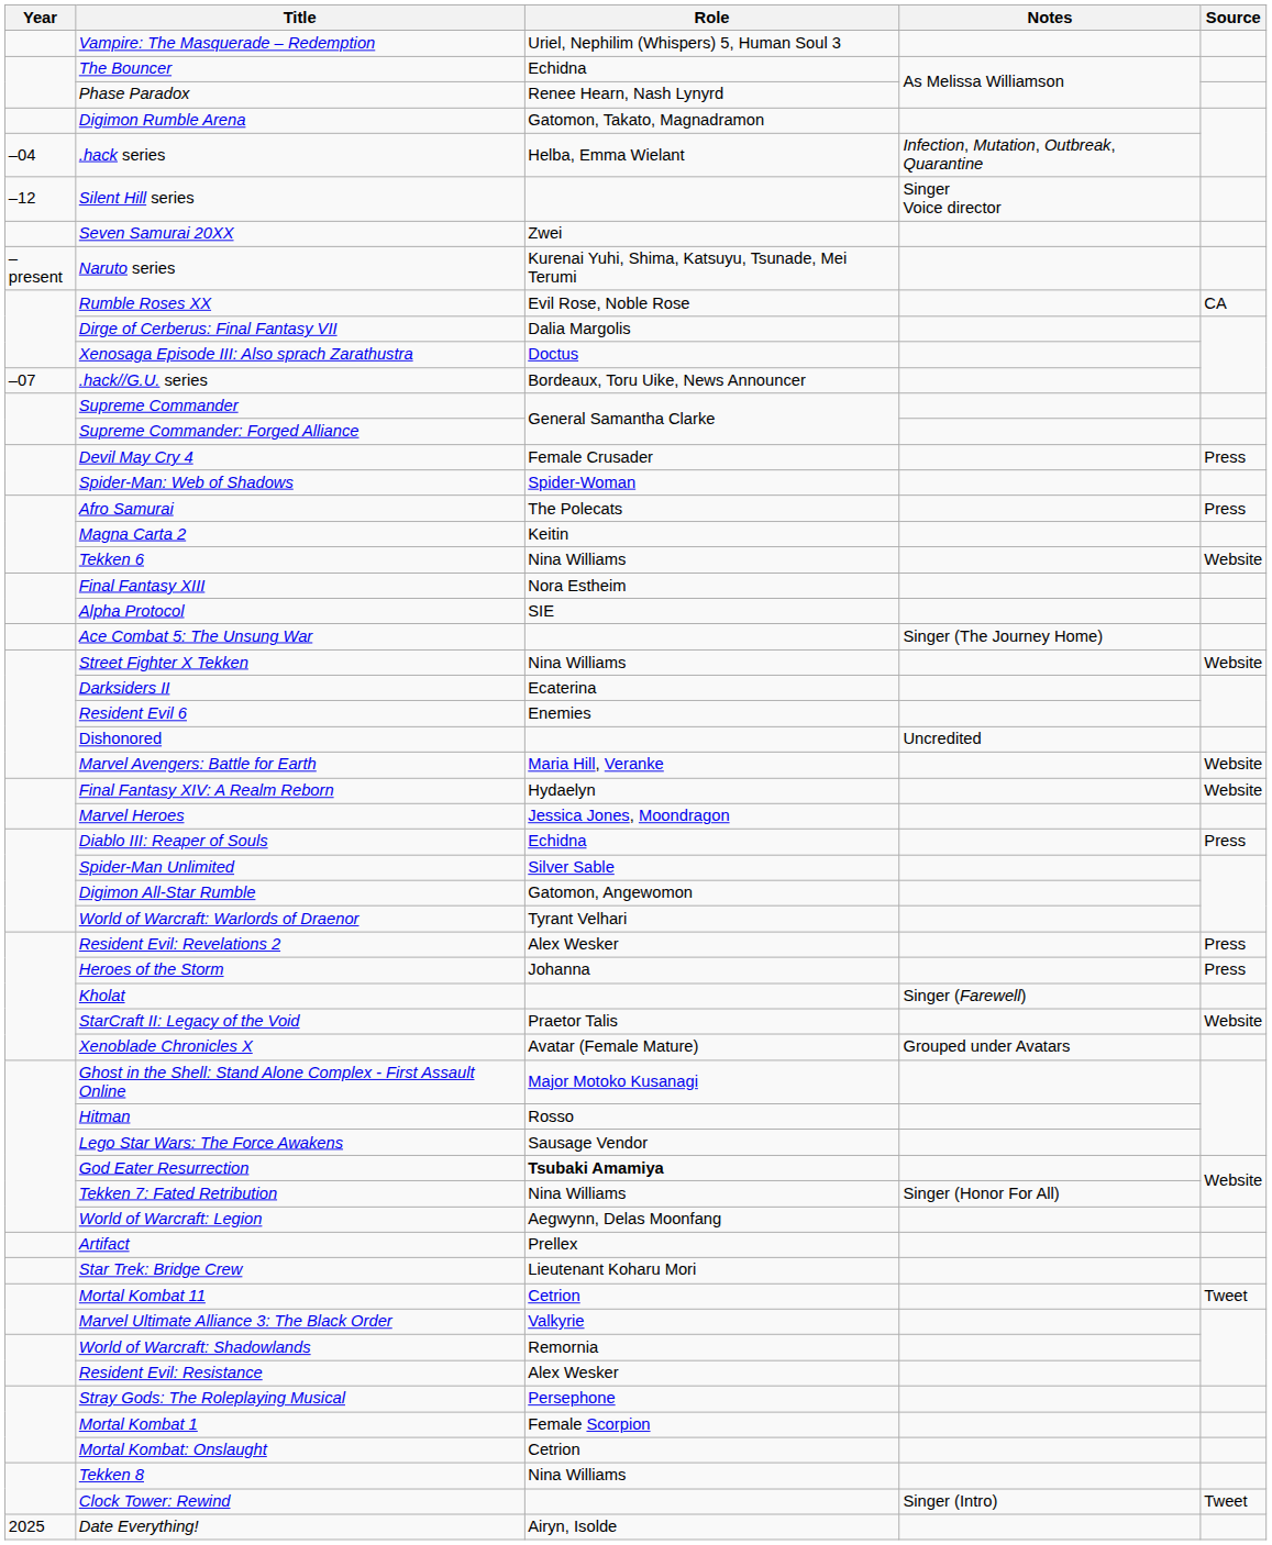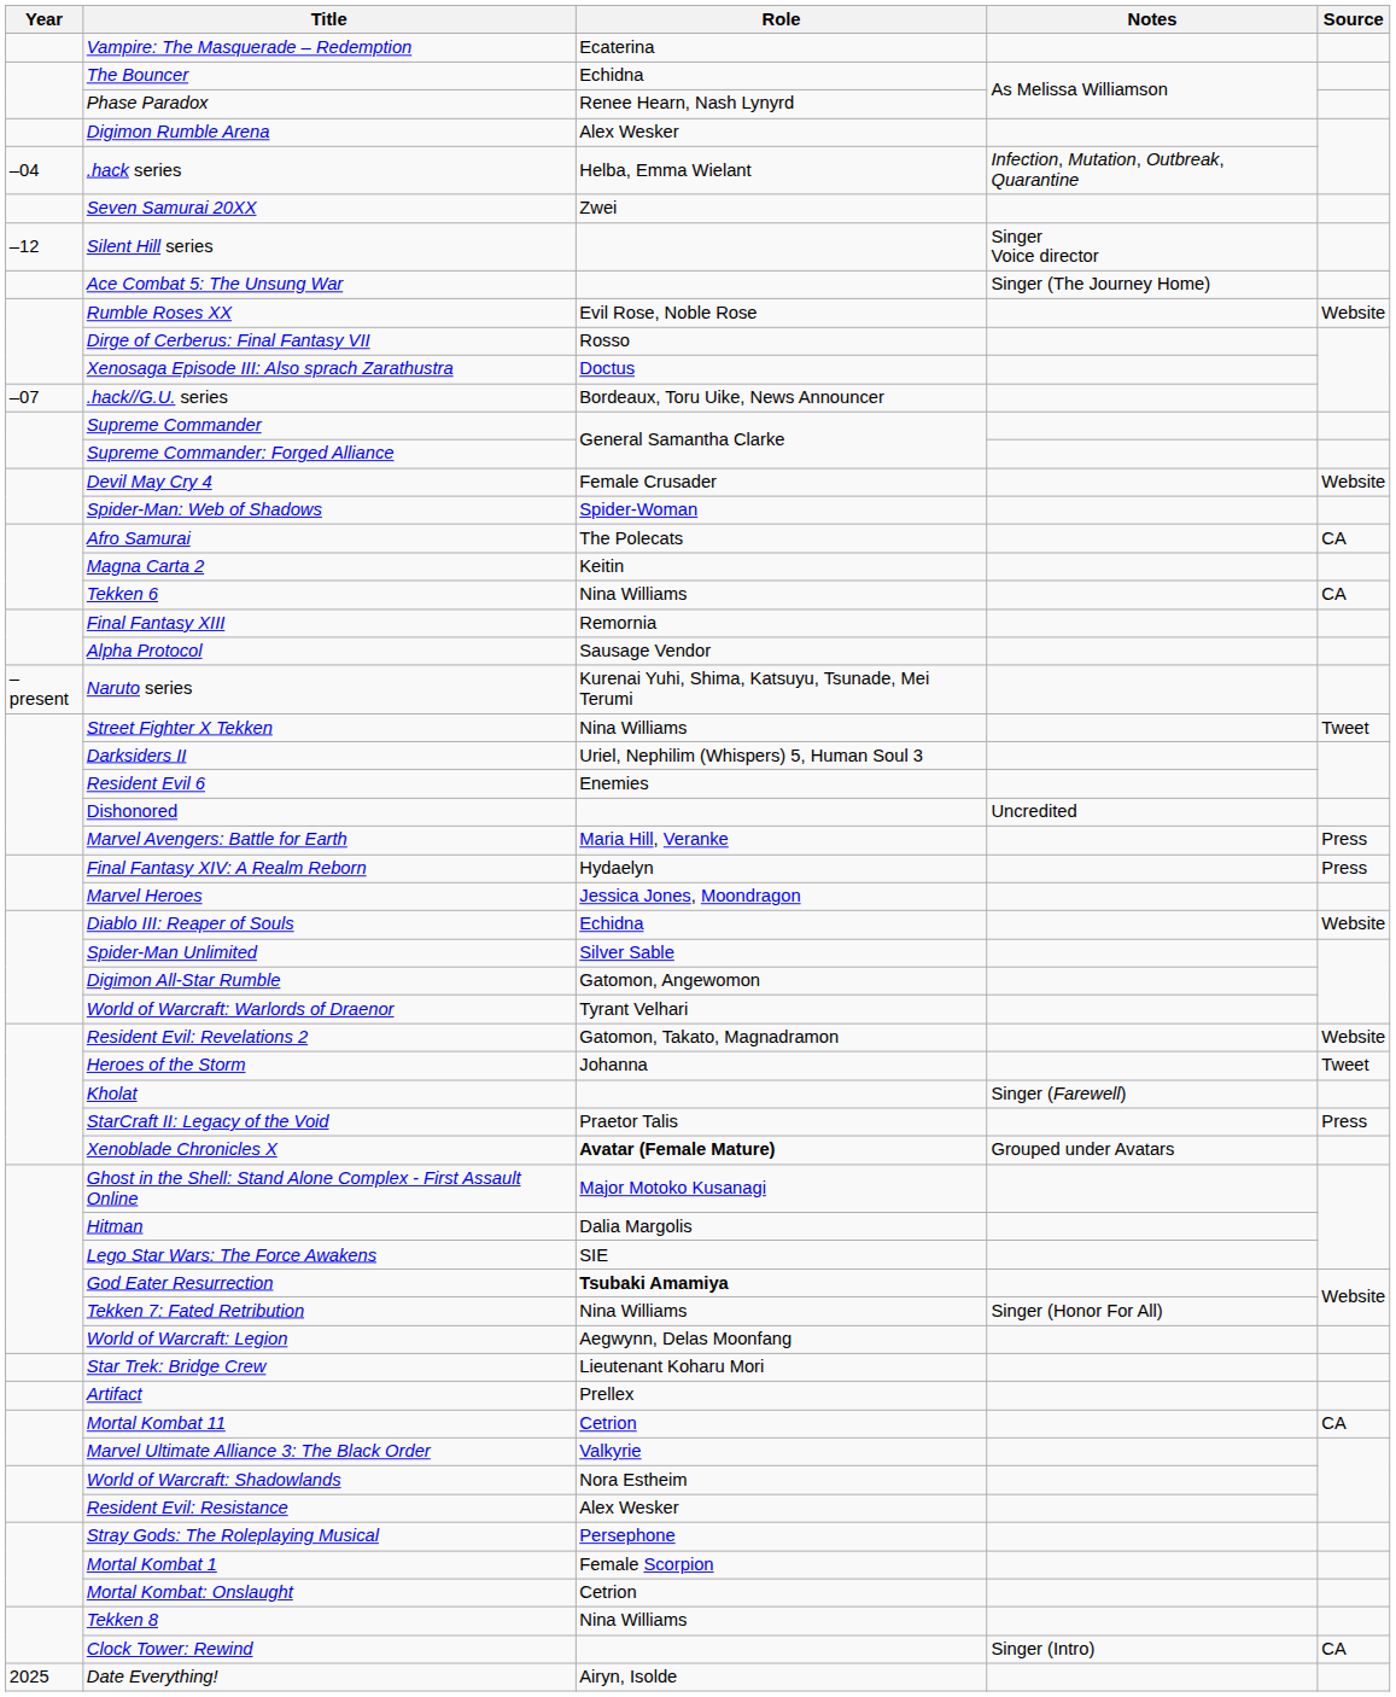 <table class="wikitable sortable plainrowheaders">
 <tr>
 <th>Year</th>
 <th>Title</th>
 <th>Role</th>
 <th class="unsortable">Notes</th>
 <th class="unsortable">Source</th>
 </tr>
 <tr>
 <td></td>
 <td><em><a href='#'>Vampire: The Masquerade – Redemption</a></em></td>
-<td>Uriel, Nephilim (Whispers) 5, Human Soul 3</td>
+<td>Ecaterina</td>
 <td></td>
 <td></td>
 </tr>
 <tr>
 <td rowspan="2"></td>
 <td><em><a href='#'>The Bouncer</a></em></td>
 <td>Echidna</td>
 <td rowspan="2">As Melissa Williamson</td>
 <td></td>
 </tr>
 <tr>
 <td><em>Phase Paradox</em></td>
 <td>Renee Hearn, Nash Lynyrd</td>
 <td></td>
 </tr>
 <tr>
 <td></td>
 <td><em><a href='#'>Digimon Rumble Arena</a></em></td>
-<td>Gatomon, Takato, Magnadramon</td>
+<td>Alex Wesker</td>
 <td></td>
 <td rowspan="2"></td>
 </tr>
 <tr>
 <td>–04</td>
 <td><em><a href='#'>.hack</a></em> series</td>
 <td>Helba, Emma Wielant</td>
 <td><em>Infection</em>, <em>Mutation</em>, <em>Outbreak</em>, <em>Quarantine</em></td>
 </tr>
 <tr>
+<td></td>
+<td><em><a href='#'>Seven Samurai 20XX</a></em></td>
+<td>Zwei</td>
+<td></td>
+<td></td>
+</tr>
+<tr>
 <td>–12</td>
 <td><em><a href='#'>Silent Hill</a></em> series</td>
 <td></td>
 <td>Singer<br>Voice director</td>
 <td></td>
 </tr>
 <tr>
 <td></td>
-<td><em><a href='#'>Seven Samurai 20XX</a></em></td>
-<td>Zwei</td>
+<td><em><a href='#'>Ace Combat 5: The Unsung War</a></em></td>
 <td></td>
-<td></td>
-</tr>
-<tr>
-<td>–present</td>
-<td><em><a href='#'>Naruto</a></em> series</td>
-<td>Kurenai Yuhi, Shima, Katsuyu, Tsunade, Mei Terumi</td>
-<td></td>
+<td>Singer (The Journey Home)</td>
 <td></td>
 </tr>
 <tr>
 <td rowspan="3"></td>
 <td><em><a href='#'>Rumble Roses XX</a></em></td>
 <td>Evil Rose, Noble Rose</td>
 <td></td>
-<td>CA</td>
+<td>Website</td>
 </tr>
 <tr>
 <td><em><a href='#'>Dirge of Cerberus: Final Fantasy VII</a></em></td>
-<td>Dalia Margolis</td>
+<td>Rosso</td>
 <td></td>
 <td rowspan="3"></td>
 </tr>
 <tr>
 <td><em><a href='#'>Xenosaga Episode III: Also sprach Zarathustra</a></em></td>
 <td><a href='#'>Doctus</a></td>
 <td></td>
 </tr>
 <tr>
 <td>–07</td>
 <td><em><a href='#'>.hack//G.U.</a></em> series</td>
 <td>Bordeaux, Toru Uike, News Announcer</td>
 <td></td>
 </tr>
 <tr>
 <td rowspan="2"></td>
 <td><em><a href='#'>Supreme Commander</a></em></td>
 <td rowspan="2">General Samantha Clarke</td>
 <td></td>
 <td></td>
 </tr>
 <tr>
 <td><em><a href='#'>Supreme Commander: Forged Alliance</a></em></td>
 <td></td>
 <td></td>
 </tr>
 <tr>
 <td rowspan="2"></td>
 <td><em><a href='#'>Devil May Cry 4</a></em></td>
 <td>Female Crusader</td>
 <td></td>
-<td>Press</td>
+<td>Website</td>
 </tr>
 <tr>
 <td><em><a href='#'>Spider-Man: Web of Shadows</a></em></td>
 <td><a href='#'>Spider-Woman</a></td>
 <td></td>
 <td></td>
 </tr>
 <tr>
 <td rowspan="3"></td>
 <td><em><a href='#'>Afro Samurai</a></em></td>
 <td>The Polecats</td>
 <td></td>
-<td>Press</td>
+<td>CA</td>
 </tr>
 <tr>
 <td><em><a href='#'>Magna Carta 2</a></em></td>
 <td>Keitin</td>
 <td></td>
 <td></td>
 </tr>
 <tr>
 <td><em><a href='#'>Tekken 6</a></em></td>
 <td>Nina Williams</td>
 <td></td>
-<td>Website</td>
+<td>CA</td>
 </tr>
 <tr>
 <td rowspan="2"></td>
 <td><em><a href='#'>Final Fantasy XIII</a></em></td>
-<td>Nora Estheim</td>
+<td>Remornia</td>
 <td></td>
 <td></td>
 </tr>
 <tr>
 <td><em><a href='#'>Alpha Protocol</a></em></td>
-<td>SIE</td>
+<td>Sausage Vendor</td>
 <td></td>
 <td></td>
 </tr>
 <tr>
+<td>–present</td>
+<td><em><a href='#'>Naruto</a></em> series</td>
+<td>Kurenai Yuhi, Shima, Katsuyu, Tsunade, Mei Terumi</td>
 <td></td>
-<td><em><a href='#'>Ace Combat 5: The Unsung War</a></em></td>
-<td></td>
-<td>Singer (The Journey Home)</td>
 <td></td>
 </tr>
 <tr>
 <td rowspan="5"></td>
 <td><em><a href='#'>Street Fighter X Tekken</a></em></td>
 <td>Nina Williams</td>
 <td></td>
-<td>Website</td>
+<td>Tweet</td>
 </tr>
 <tr>
 <td><em><a href='#'>Darksiders II</a></em></td>
-<td>Ecaterina</td>
+<td>Uriel, Nephilim (Whispers) 5, Human Soul 3</td>
 <td></td>
 <td rowspan="2"></td>
 </tr>
 <tr>
 <td><em><a href='#'>Resident Evil 6</a></em></td>
 <td>Enemies</td>
 <td></td>
 </tr>
 <tr>
 <td><a href='#'>Dishonored</a></td>
 <td></td>
 <td>Uncredited</td>
 <td></td>
 </tr>
 <tr>
 <td><em><a href='#'>Marvel Avengers: Battle for Earth</a></em></td>
 <td><a href='#'>Maria Hill</a>, <a href='#'>Veranke</a></td>
 <td></td>
-<td>Website</td>
+<td>Press</td>
 </tr>
 <tr>
 <td rowspan="2"></td>
 <td><em><a href='#'>Final Fantasy XIV: A Realm Reborn</a></em></td>
 <td>Hydaelyn</td>
 <td></td>
-<td>Website </td>
+<td>Press</td>
 </tr>
 <tr>
 <td><em><a href='#'>Marvel Heroes</a></em></td>
 <td><a href='#'>Jessica Jones</a>, <a href='#'>Moondragon</a></td>
 <td></td>
 <td></td>
 </tr>
 <tr>
 <td rowspan="4"></td>
 <td><em><a href='#'>Diablo III: Reaper of Souls</a></em></td>
 <td><a href='#'>Echidna</a></td>
 <td></td>
-<td>Press</td>
+<td>Website </td>
 </tr>
 <tr>
 <td><em><a href='#'>Spider-Man Unlimited</a></em></td>
 <td><a href='#'>Silver Sable</a></td>
 <td></td>
 <td rowspan="3"></td>
 </tr>
 <tr>
 <td><em><a href='#'>Digimon All-Star Rumble</a></em></td>
 <td>Gatomon, Angewomon</td>
 <td></td>
 </tr>
 <tr>
 <td><em><a href='#'>World of Warcraft: Warlords of Draenor</a></em></td>
 <td>Tyrant Velhari</td>
 <td></td>
 </tr>
 <tr>
 <td rowspan="5"></td>
 <td><em><a href='#'>Resident Evil: Revelations 2</a></em></td>
-<td>Alex Wesker</td>
+<td>Gatomon, Takato, Magnadramon</td>
 <td></td>
-<td>Press</td>
+<td>Website</td>
 </tr>
 <tr>
 <td><em><a href='#'>Heroes of the Storm</a></em></td>
 <td>Johanna</td>
 <td></td>
-<td>Press</td>
+<td>Tweet</td>
 </tr>
 <tr>
 <td><em><a href='#'>Kholat</a></em></td>
 <td></td>
 <td>Singer (<em>Farewell</em>)</td>
 <td></td>
 </tr>
 <tr>
 <td><em><a href='#'>StarCraft II: Legacy of the Void</a></em></td>
 <td>Praetor Talis</td>
 <td></td>
-<td>Website</td>
+<td>Press</td>
 </tr>
 <tr>
 <td><em><a href='#'>Xenoblade Chronicles X</a></em></td>
-<td>Avatar (Female Mature)</td>
+<td><strong>Avatar (Female Mature)</strong></td>
 <td>Grouped under Avatars</td>
 <td></td>
 </tr>
 <tr>
 <td rowspan="6"></td>
 <td><em><a href='#'>Ghost in the Shell: Stand Alone Complex - First Assault Online</a></em></td>
 <td><a href='#'>Major Motoko Kusanagi</a></td>
 <td></td>
 <td rowspan="3"></td>
 </tr>
 <tr>
 <td><em><a href='#'>Hitman</a></em></td>
-<td>Rosso</td>
+<td>Dalia Margolis</td>
 <td></td>
 </tr>
 <tr>
 <td><em><a href='#'>Lego Star Wars: The Force Awakens</a></em></td>
-<td>Sausage Vendor</td>
+<td>SIE</td>
 <td></td>
 </tr>
 <tr>
 <td><em><a href='#'>God Eater Resurrection</a></em></td>
 <td><strong>Tsubaki Amamiya</strong></td>
 <td></td>
 <td rowspan="2">Website</td>
 </tr>
 <tr>
 <td><em><a href='#'>Tekken 7: Fated Retribution</a></em></td>
 <td>Nina Williams</td>
 <td>Singer (Honor For All)</td>
 </tr>
 <tr>
 <td><em><a href='#'>World of Warcraft: Legion</a></em></td>
 <td>Aegwynn, Delas Moonfang</td>
 <td></td>
 <td></td>
 </tr>
 <tr>
 <td></td>
-<td><em><a href='#'>Artifact</a></em></td>
-<td>Prellex</td>
+<td><em><a href='#'>Star Trek: Bridge Crew</a></em></td>
+<td>Lieutenant Koharu Mori</td>
 <td></td>
 <td></td>
 </tr>
 <tr>
 <td></td>
-<td><em><a href='#'>Star Trek: Bridge Crew</a></em></td>
-<td>Lieutenant Koharu Mori</td>
+<td><em><a href='#'>Artifact</a></em></td>
+<td>Prellex</td>
 <td></td>
 <td></td>
 </tr>
 <tr>
 <td rowspan="2"></td>
 <td><em><a href='#'>Mortal Kombat 11</a></em></td>
 <td><a href='#'>Cetrion</a></td>
 <td></td>
-<td>Tweet</td>
+<td>CA</td>
 </tr>
 <tr>
 <td><em><a href='#'>Marvel Ultimate Alliance 3: The Black Order</a></em></td>
 <td><a href='#'>Valkyrie</a></td>
 <td></td>
 <td rowspan="3"></td>
 </tr>
 <tr>
 <td rowspan="2"></td>
 <td><em><a href='#'>World of Warcraft: Shadowlands</a></em></td>
-<td>Remornia</td>
+<td>Nora Estheim</td>
 <td></td>
 </tr>
 <tr>
 <td><em><a href='#'>Resident Evil: Resistance</a></em></td>
 <td>Alex Wesker</td>
 <td></td>
 </tr>
 <tr>
 <td rowspan="3"></td>
 <td><em><a href='#'>Stray Gods: The Roleplaying Musical</a></em></td>
 <td><a href='#'>Persephone</a></td>
 <td></td>
 <td></td>
 </tr>
 <tr>
 <td><em><a href='#'>Mortal Kombat 1</a></em></td>
 <td>Female <a href='#'>Scorpion</a></td>
 <td></td>
 <td></td>
 </tr>
 <tr>
 <td><em><a href='#'>Mortal Kombat: Onslaught</a></em></td>
 <td>Cetrion</td>
 <td></td>
 <td></td>
 </tr>
 <tr>
 <td rowspan="2"></td>
 <td><em><a href='#'>Tekken 8</a></em></td>
 <td>Nina Williams</td>
 <td></td>
 <td></td>
 </tr>
 <tr>
 <td><em><a href='#'>Clock Tower: Rewind</a></em></td>
 <td></td>
 <td>Singer (Intro)</td>
-<td>Tweet</td>
+<td>CA</td>
 </tr>
 <tr>
 <td>2025</td>
 <td><em>Date Everything!</em></td>
 <td>Airyn, Isolde</td>
 <td></td>
 <td></td>
 </tr>
 </table>
